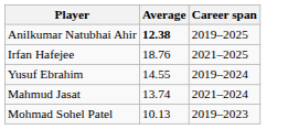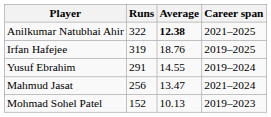 <table class="wikitable">
 <tr>
 <th>Player</th>
+<th>Runs</th>
 <th>Average</th>
 <th>Career span</th>
 </tr>
 <tr>
 <td>Anilkumar Natubhai Ahir</td>
+<td>322</td>
 <td><strong>12.38</strong></td>
+<td>2021–2025</td>
+</tr>
+<tr>
+<td>Irfan Hafejee</td>
+<td>319</td>
+<td>18.76</td>
 <td>2019–2025</td>
 </tr>
 <tr>
-<td>Irfan Hafejee</td>
-<td>18.76</td>
-<td>2021–2025</td>
-</tr>
-<tr>
 <td>Yusuf Ebrahim</td>
+<td>291</td>
 <td>14.55</td>
 <td>2019–2024</td>
 </tr>
 <tr>
 <td>Mahmud Jasat</td>
-<td>13.74</td>
+<td>256</td>
+<td>13.47</td>
 <td>2021–2024</td>
 </tr>
 <tr>
 <td>Mohmad Sohel Patel</td>
+<td>152</td>
 <td>10.13</td>
 <td>2019–2023</td>
 </tr>
 </table>
